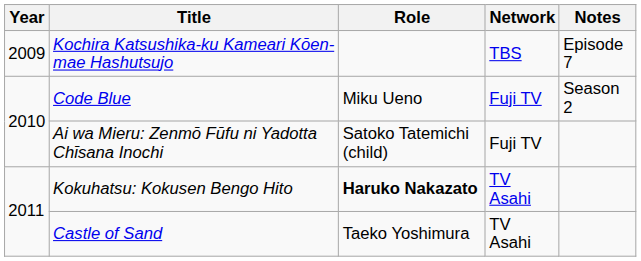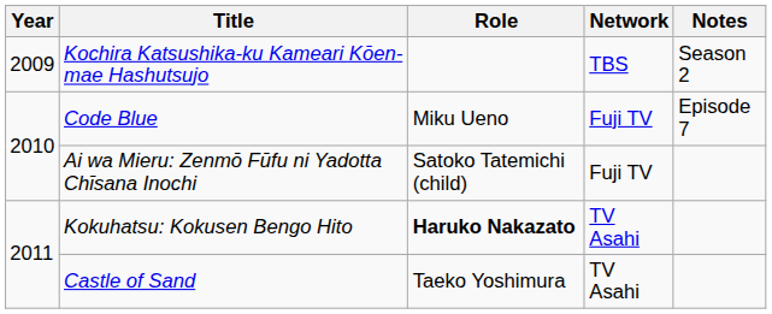 <table class="wikitable">
 <tr>
 <th>Year</th>
 <th>Title</th>
 <th>Role</th>
 <th>Network</th>
 <th>Notes</th>
 </tr>
 <tr>
 <td>2009</td>
 <td><em><a href='#'>Kochira Katsushika-ku Kameari Kōen-mae Hashutsujo</a></em></td>
 <td></td>
 <td><a href='#'>TBS</a></td>
-<td>Episode 7</td>
+<td>Season 2</td>
 </tr>
 <tr>
 <td rowspan="2">2010</td>
 <td><em><a href='#'>Code Blue</a></em></td>
 <td>Miku Ueno</td>
 <td><a href='#'>Fuji TV</a></td>
-<td>Season 2</td>
+<td>Episode 7</td>
 </tr>
 <tr>
 <td><em>Ai wa Mieru: Zenmō Fūfu ni Yadotta Chīsana Inochi</em></td>
 <td>Satoko Tatemichi (child)</td>
 <td>Fuji TV</td>
 <td></td>
 </tr>
 <tr>
 <td rowspan="2">2011</td>
 <td><em>Kokuhatsu: Kokusen Bengo Hito</em></td>
 <td><strong>Haruko Nakazato</strong></td>
 <td><a href='#'>TV Asahi</a></td>
 <td></td>
 </tr>
 <tr>
 <td><em><a href='#'>Castle of Sand</a></em></td>
 <td>Taeko Yoshimura</td>
 <td>TV Asahi</td>
 <td></td>
 </tr>
 </table>
